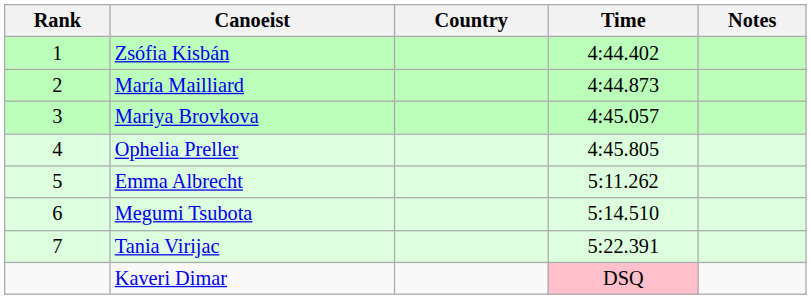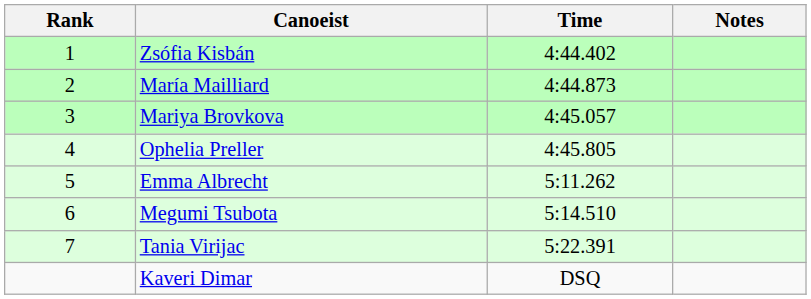 <table class="wikitable" style="text-align:center;width: 50%">
 <tr>
 <th>Rank</th>
 <th>Canoeist</th>
-<th>Country</th>
 <th>Time</th>
 <th>Notes</th>
 </tr>
 <tr bgcolor=bbffbb>
 <td>1</td>
 <td align="left"><a href='#'>Zsófia Kisbán</a></td>
-<td align="left"></td>
 <td>4:44.402</td>
 <td></td>
 </tr>
 <tr bgcolor=bbffbb>
 <td>2</td>
 <td align="left"><a href='#'>María Mailliard</a></td>
-<td align="left"></td>
 <td>4:44.873</td>
 <td></td>
 </tr>
 <tr bgcolor=bbffbb>
 <td>3</td>
 <td align="left"><a href='#'>Mariya Brovkova</a></td>
-<td align="left"></td>
 <td>4:45.057</td>
 <td></td>
 </tr>
 <tr bgcolor=ddffdd>
 <td>4</td>
 <td align="left"><a href='#'>Ophelia Preller</a></td>
-<td align="left"></td>
 <td>4:45.805</td>
 <td></td>
 </tr>
 <tr bgcolor=ddffdd>
 <td>5</td>
 <td align="left"><a href='#'>Emma Albrecht</a></td>
-<td align="left"></td>
 <td>5:11.262</td>
 <td></td>
 </tr>
 <tr bgcolor=ddffdd>
 <td>6</td>
 <td align="left"><a href='#'>Megumi Tsubota</a></td>
-<td align="left"></td>
 <td>5:14.510</td>
 <td></td>
 </tr>
 <tr bgcolor=ddffdd>
 <td>7</td>
 <td align="left"><a href='#'>Tania Virijac</a></td>
-<td align="left"></td>
 <td>5:22.391</td>
 <td></td>
 </tr>
 <tr>
 <td></td>
 <td align="left"><a href='#'>Kaveri Dimar</a></td>
-<td align="left"></td>
-<td style="background: pink;">DSQ</td>
+<td>DSQ</td>
 <td></td>
 </tr>
 </table>
